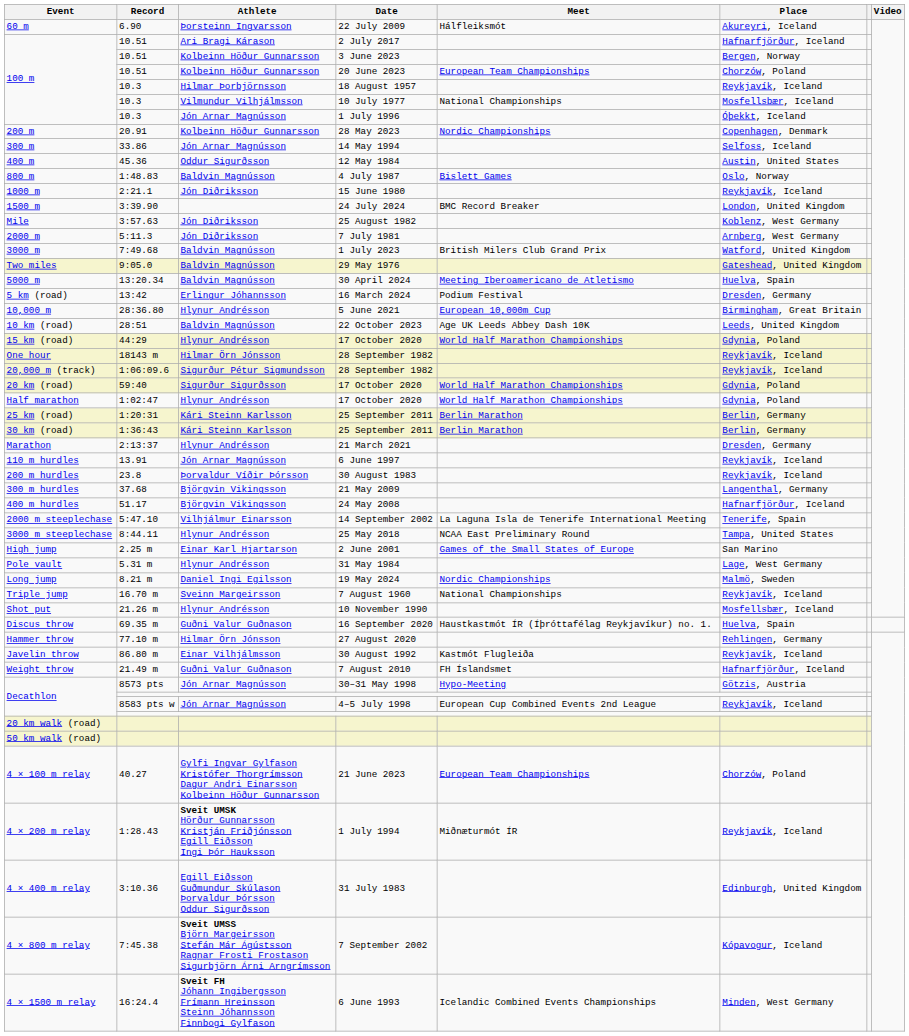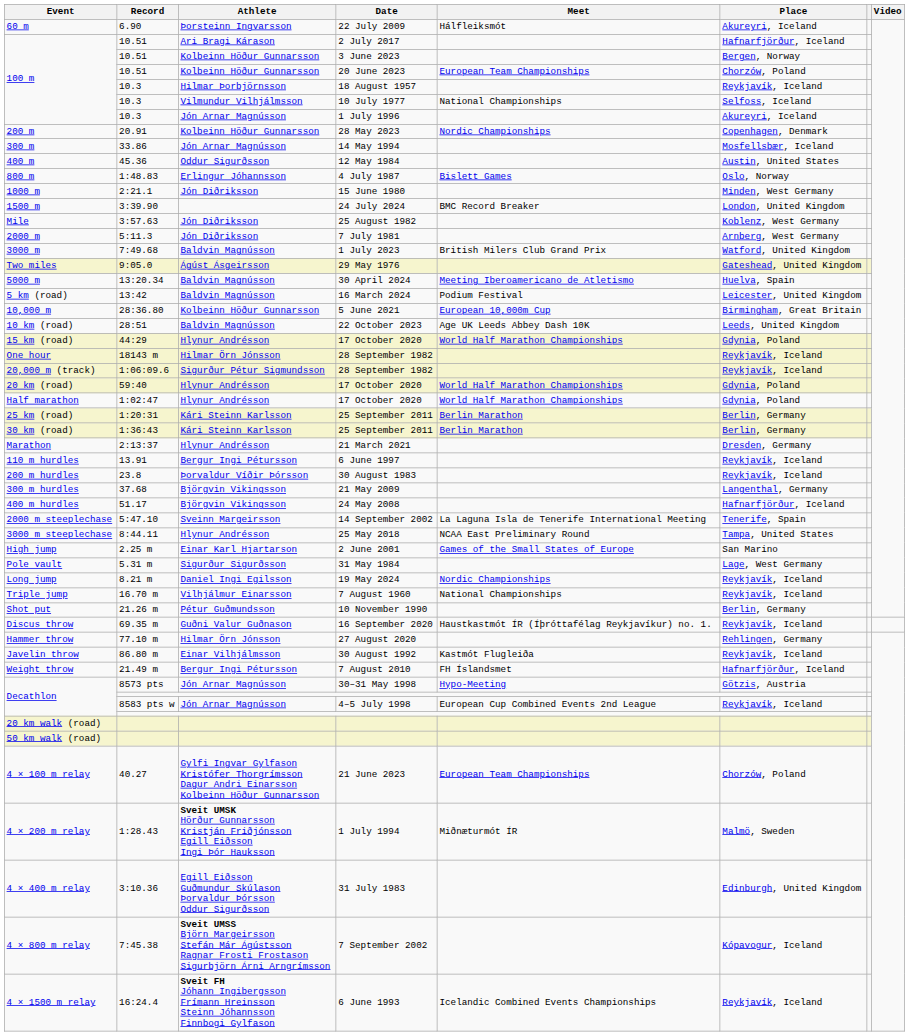 <table class="wikitable" style="font-size:95%; width: 95%;">
 <tr>
 <th>Event</th>
 <th>Record</th>
 <th>Athlete</th>
 <th>Date</th>
 <th>Meet</th>
 <th>Place</th>
 <th></th>
 <th>Video</th>
 </tr>
 <tr>
 <td><a href='#'>60 m</a></td>
 <td>6.90 </td>
 <td><a href='#'>Þorsteinn Ingvarsson</a></td>
 <td>22 July 2009</td>
 <td>Hálfleiksmót</td>
 <td><a href='#'>Akureyri</a>, Iceland</td>
 <td></td>
 </tr>
 <tr>
 <td rowspan=6><a href='#'>100 m</a></td>
 <td>10.51 </td>
 <td><a href='#'>Ari Bragi Kárason</a></td>
 <td>2 July 2017</td>
 <td></td>
 <td><a href='#'>Hafnarfjörður</a>, Iceland</td>
 <td></td>
 </tr>
 <tr>
 <td>10.51 </td>
 <td><a href='#'>Kolbeinn Höður Gunnarsson</a></td>
 <td>3 June 2023</td>
 <td></td>
 <td><a href='#'>Bergen</a>, Norway</td>
 <td></td>
 </tr>
 <tr>
 <td>10.51 </td>
 <td><a href='#'>Kolbeinn Höður Gunnarsson</a></td>
 <td>20 June 2023</td>
 <td><a href='#'>European Team Championships</a></td>
 <td><a href='#'>Chorzów</a>, Poland</td>
 <td></td>
 </tr>
 <tr>
 <td>10.3 </td>
 <td><a href='#'>Hilmar Þorbjörnsson</a></td>
 <td>18 August 1957</td>
 <td></td>
 <td><a href='#'>Reykjavík</a>, Iceland</td>
 <td></td>
 </tr>
 <tr>
 <td>10.3 </td>
 <td><a href='#'>Vilmundur Vilhjálmsson</a></td>
 <td>10 July 1977</td>
 <td>National Championships</td>
-<td><a href='#'>Mosfellsbær</a>, Iceland</td>
+<td><a href='#'>Selfoss</a>, Iceland</td>
 <td></td>
 </tr>
 <tr>
 <td>10.3 </td>
 <td><a href='#'>Jón Arnar Magnússon</a></td>
 <td>1 July 1996</td>
 <td></td>
-<td><a href='#'>Óþekkt</a>, Iceland</td>
+<td><a href='#'>Akureyri</a>, Iceland</td>
 <td></td>
 </tr>
 <tr>
 <td><a href='#'>200 m</a></td>
 <td>20.91 </td>
 <td><a href='#'>Kolbeinn Höður Gunnarsson</a></td>
 <td>28 May 2023</td>
 <td><a href='#'>Nordic Championships</a></td>
 <td><a href='#'>Copenhagen</a>, Denmark</td>
 <td></td>
 </tr>
 <tr>
 <td><a href='#'>300 m</a></td>
 <td>33.86</td>
 <td><a href='#'>Jón Arnar Magnússon</a></td>
 <td>14 May 1994</td>
 <td></td>
-<td><a href='#'>Selfoss</a>, Iceland</td>
+<td><a href='#'>Mosfellsbær</a>, Iceland</td>
 <td></td>
 </tr>
 <tr>
 <td><a href='#'>400 m</a></td>
 <td>45.36</td>
 <td><a href='#'>Oddur Sigurðsson</a></td>
 <td>12 May 1984</td>
 <td></td>
 <td><a href='#'>Austin</a>, United States</td>
 <td></td>
 </tr>
 <tr>
 <td><a href='#'>800 m</a></td>
 <td>1:48.83</td>
-<td><a href='#'>Baldvin Magnússon</a></td>
+<td><a href='#'>Erlingur Jóhannsson</a></td>
 <td>4 July 1987</td>
 <td><a href='#'>Bislett Games</a></td>
 <td><a href='#'>Oslo</a>, Norway</td>
 <td></td>
 </tr>
 <tr>
 <td><a href='#'>1000 m</a></td>
 <td>2:21.1 </td>
 <td><a href='#'>Jón Diðriksson</a></td>
 <td>15 June 1980</td>
 <td></td>
-<td><a href='#'>Reykjavík</a>, Iceland</td>
+<td><a href='#'>Minden</a>, West Germany</td>
 <td></td>
 </tr>
 <tr>
 <td><a href='#'>1500 m</a></td>
 <td>3:39.90</td>
 <td></td>
 <td>24 July 2024</td>
 <td>BMC Record Breaker</td>
 <td><a href='#'>London</a>, United Kingdom</td>
 <td></td>
 </tr>
 <tr>
 <td><a href='#'>Mile</a></td>
 <td>3:57.63</td>
 <td><a href='#'>Jón Diðriksson</a></td>
 <td>25 August 1982</td>
 <td></td>
 <td><a href='#'>Koblenz</a>, West Germany</td>
 <td></td>
 </tr>
 <tr>
 <td><a href='#'>2000 m</a></td>
 <td>5:11.3 </td>
 <td><a href='#'>Jón Diðriksson</a></td>
 <td>7 July 1981</td>
 <td></td>
 <td><a href='#'>Arnberg</a>, West Germany</td>
 <td></td>
 </tr>
 <tr>
 <td><a href='#'>3000 m</a></td>
 <td>7:49.68</td>
 <td><a href='#'>Baldvin Magnússon</a></td>
 <td>1 July 2023</td>
 <td>British Milers Club Grand Prix</td>
 <td><a href='#'>Watford</a>, United Kingdom</td>
 <td></td>
 </tr>
 <tr style="background:#f6F5CE;">
 <td><a href='#'>Two miles</a></td>
 <td>9:05.0 </td>
-<td><a href='#'>Baldvin Magnússon</a></td>
+<td><a href='#'>Ágúst Ásgeirsson</a></td>
 <td>29 May 1976</td>
 <td></td>
 <td><a href='#'>Gateshead</a>, United Kingdom</td>
 <td></td>
 </tr>
 <tr>
 <td><a href='#'>5000 m</a></td>
 <td>13:20.34</td>
 <td><a href='#'>Baldvin Magnússon</a></td>
 <td>30 April 2024</td>
 <td><a href='#'>Meeting Iberoamericano de Atletismo</a></td>
 <td><a href='#'>Huelva</a>, Spain</td>
 <td></td>
 </tr>
 <tr>
 <td><a href='#'>5 km</a> (road)</td>
 <td>13:42</td>
-<td><a href='#'>Erlingur Jóhannsson</a></td>
+<td><a href='#'>Baldvin Magnússon</a></td>
 <td>16 March 2024</td>
 <td>Podium Festival</td>
-<td><a href='#'>Dresden</a>, Germany</td>
+<td><a href='#'>Leicester</a>, United Kingdom</td>
 <td></td>
 </tr>
 <tr>
 <td><a href='#'>10,000 m</a></td>
 <td>28:36.80</td>
-<td><a href='#'>Hlynur Andrésson</a></td>
+<td><a href='#'>Kolbeinn Höður Gunnarsson</a></td>
 <td>5 June 2021</td>
 <td><a href='#'>European 10,000m Cup</a></td>
 <td><a href='#'>Birmingham</a>, Great Britain</td>
 <td></td>
 </tr>
 <tr>
 <td><a href='#'>10 km</a> (road)</td>
 <td>28:51</td>
 <td><a href='#'>Baldvin Magnússon</a></td>
 <td>22 October 2023</td>
 <td>Age UK Leeds Abbey Dash 10K</td>
 <td><a href='#'>Leeds</a>, United Kingdom</td>
 <td></td>
 </tr>
 <tr style="background:#f6F5CE;">
 <td><a href='#'>15 km</a> (road)</td>
 <td>44:29</td>
 <td><a href='#'>Hlynur Andrésson</a></td>
 <td>17 October 2020</td>
 <td><a href='#'>World Half Marathon Championships</a></td>
 <td><a href='#'>Gdynia</a>, Poland</td>
 <td></td>
 </tr>
 <tr style="background:#f6F5CE;">
 <td><a href='#'>One hour</a></td>
 <td>18143 m</td>
 <td><a href='#'>Hilmar Örn Jónsson</a></td>
 <td>28 September 1982</td>
 <td></td>
 <td><a href='#'>Reykjavík</a>, Iceland</td>
 <td></td>
 </tr>
 <tr style="background:#f6F5CE;">
 <td><a href='#'>20,000 m</a> (track)</td>
 <td>1:06:09.6</td>
 <td><a href='#'>Sigurður Pétur Sigmundsson</a></td>
 <td>28 September 1982</td>
 <td></td>
 <td><a href='#'>Reykjavík</a>, Iceland</td>
 <td></td>
 </tr>
 <tr style="background:#f6F5CE;">
 <td><a href='#'>20 km</a> (road)</td>
 <td>59:40</td>
-<td><a href='#'>Sigurður Sigurðsson</a></td>
+<td><a href='#'>Hlynur Andrésson</a></td>
 <td>17 October 2020</td>
 <td><a href='#'>World Half Marathon Championships</a></td>
 <td><a href='#'>Gdynia</a>, Poland</td>
 <td></td>
 </tr>
 <tr>
 <td><a href='#'>Half marathon</a></td>
 <td>1:02:47</td>
 <td><a href='#'>Hlynur Andrésson</a></td>
 <td>17 October 2020</td>
 <td><a href='#'>World Half Marathon Championships</a></td>
 <td><a href='#'>Gdynia</a>, Poland</td>
 <td></td>
 </tr>
 <tr style="background:#f6F5CE;">
 <td><a href='#'>25 km</a> (road)</td>
 <td>1:20:31</td>
 <td><a href='#'>Kári Steinn Karlsson</a></td>
 <td>25 September 2011</td>
 <td><a href='#'>Berlin Marathon</a></td>
 <td><a href='#'>Berlin</a>, Germany</td>
 <td></td>
 </tr>
 <tr style="background:#f6F5CE;">
 <td><a href='#'>30 km</a> (road)</td>
 <td>1:36:43</td>
 <td><a href='#'>Kári Steinn Karlsson</a></td>
 <td>25 September 2011</td>
 <td><a href='#'>Berlin Marathon</a></td>
 <td><a href='#'>Berlin</a>, Germany</td>
 <td></td>
 </tr>
 <tr>
 <td><a href='#'>Marathon</a></td>
 <td>2:13:37</td>
 <td><a href='#'>Hlynur Andrésson</a></td>
 <td>21 March 2021</td>
 <td></td>
 <td><a href='#'>Dresden</a>, Germany</td>
 <td></td>
 </tr>
 <tr>
 <td><a href='#'>110 m hurdles</a></td>
 <td>13.91 </td>
-<td><a href='#'>Jón Arnar Magnússon</a></td>
+<td><a href='#'>Bergur Ingi Pétursson</a></td>
 <td>6 June 1997</td>
 <td></td>
 <td><a href='#'>Reykjavík</a>, Iceland</td>
 <td></td>
 </tr>
 <tr>
 <td><a href='#'>200 m hurdles</a></td>
 <td>23.8 </td>
 <td><a href='#'>Þorvaldur Víðir Þórsson</a></td>
 <td>30 August 1983</td>
 <td></td>
 <td><a href='#'>Reykjavík</a>, Iceland</td>
 <td></td>
 </tr>
 <tr>
 <td><a href='#'>300 m hurdles</a></td>
 <td>37.68</td>
 <td><a href='#'>Björgvin Vikingsson</a></td>
 <td>21 May 2009</td>
 <td></td>
 <td><a href='#'>Langenthal</a>, Germany</td>
 <td></td>
 </tr>
 <tr>
 <td><a href='#'>400 m hurdles</a></td>
 <td>51.17</td>
 <td><a href='#'>Björgvin Vikingsson</a></td>
 <td>24 May 2008</td>
 <td></td>
 <td><a href='#'>Hafnarfjörður</a>, Iceland</td>
 <td></td>
 </tr>
 <tr>
 <td><a href='#'>2000 m steeplechase</a></td>
 <td>5:47.10</td>
-<td><a href='#'>Vilhjálmur Einarsson</a></td>
+<td><a href='#'>Sveinn Margeirsson</a></td>
 <td>14 September 2002</td>
 <td>La Laguna Isla de Tenerife International Meeting</td>
 <td><a href='#'>Tenerife</a>, Spain</td>
 <td></td>
 </tr>
 <tr>
 <td><a href='#'>3000 m steeplechase</a></td>
 <td>8:44.11</td>
 <td><a href='#'>Hlynur Andrésson</a></td>
 <td>25 May 2018</td>
 <td>NCAA East Preliminary Round</td>
 <td><a href='#'>Tampa</a>, United States</td>
 <td></td>
 </tr>
 <tr>
 <td><a href='#'>High jump</a></td>
 <td>2.25 m</td>
 <td><a href='#'>Einar Karl Hjartarson</a></td>
 <td>2 June 2001</td>
 <td><a href='#'>Games of the Small States of Europe</a></td>
 <td>San Marino</td>
 <td></td>
 </tr>
 <tr>
 <td><a href='#'>Pole vault</a></td>
 <td>5.31 m</td>
-<td><a href='#'>Hlynur Andrésson</a></td>
+<td><a href='#'>Sigurður Sigurðsson</a></td>
 <td>31 May 1984</td>
 <td></td>
 <td><a href='#'>Lage</a>, West Germany</td>
 <td></td>
 </tr>
 <tr>
 <td><a href='#'>Long jump</a></td>
 <td>8.21 m </td>
 <td><a href='#'>Daniel Ingi Egilsson</a></td>
 <td>19 May 2024</td>
 <td><a href='#'>Nordic Championships</a></td>
-<td><a href='#'>Malmö</a>, Sweden</td>
+<td><a href='#'>Reykjavík</a>, Iceland</td>
 <td></td>
 </tr>
 <tr>
 <td><a href='#'>Triple jump</a></td>
 <td>16.70 m</td>
-<td><a href='#'>Sveinn Margeirsson</a></td>
+<td><a href='#'>Vilhjálmur Einarsson</a></td>
 <td>7 August 1960</td>
 <td>National Championships</td>
 <td><a href='#'>Reykjavík</a>, Iceland</td>
 <td></td>
 </tr>
 <tr>
 <td><a href='#'>Shot put</a></td>
 <td>21.26 m</td>
-<td><a href='#'>Hlynur Andrésson</a></td>
+<td><a href='#'>Pétur Guðmundsson</a></td>
 <td>10 November 1990</td>
 <td></td>
-<td><a href='#'>Mosfellsbær</a>, Iceland</td>
+<td><a href='#'>Berlin</a>, Germany</td>
 <td></td>
 </tr>
 <tr>
 <td><a href='#'>Discus throw</a></td>
 <td>69.35 m</td>
 <td><a href='#'>Guðni Valur Guðnason</a></td>
 <td>16 September 2020</td>
 <td>Haustkastmót ÍR (Íþróttafélag Reykjavíkur) no. 1.</td>
-<td><a href='#'>Huelva</a>, Spain</td>
+<td><a href='#'>Reykjavík</a>, Iceland</td>
 <td></td>
 <td></td>
 </tr>
 <tr>
 <td><a href='#'>Hammer throw</a></td>
 <td>77.10 m</td>
 <td><a href='#'>Hilmar Örn Jónsson</a></td>
 <td>27 August 2020</td>
 <td></td>
 <td><a href='#'>Rehlingen</a>, Germany</td>
 <td></td>
 </tr>
 <tr>
 <td><a href='#'>Javelin throw</a></td>
 <td>86.80 m</td>
 <td><a href='#'>Einar Vilhjálmsson</a></td>
 <td>30 August 1992</td>
 <td>Kastmót Flugleiða</td>
 <td><a href='#'>Reykjavík</a>, Iceland</td>
 <td></td>
 </tr>
 <tr>
 <td><a href='#'>Weight throw</a></td>
 <td>21.49 m</td>
-<td><a href='#'>Guðni Valur Guðnason</a></td>
+<td><a href='#'>Bergur Ingi Pétursson</a></td>
 <td>7 August 2010</td>
 <td>FH Íslandsmet</td>
 <td><a href='#'>Hafnarfjörður</a>, Iceland</td>
 <td></td>
 </tr>
 <tr>
 <td rowspan=4><a href='#'>Decathlon</a></td>
 <td>8573 pts</td>
 <td><a href='#'>Jón Arnar Magnússon</a></td>
 <td>30–31 May 1998</td>
 <td><a href='#'>Hypo-Meeting</a></td>
 <td><a href='#'>Götzis</a>, Austria</td>
 <td></td>
 </tr>
 <tr>
 <td colspan=5></td>
 <td></td>
 </tr>
 <tr>
 <td>8583 pts w </td>
 <td><a href='#'>Jón Arnar Magnússon</a></td>
 <td>4–5 July 1998</td>
 <td>European Cup Combined Events 2nd League</td>
 <td><a href='#'>Reykjavík</a>, Iceland</td>
 <td></td>
 </tr>
 <tr>
 <td colspan=5></td>
 <td></td>
 </tr>
 <tr style="background:#f6F5CE;">
 <td><a href='#'>20 km walk</a> (road)</td>
 <td></td>
 <td></td>
 <td></td>
 <td></td>
 <td></td>
 <td></td>
 </tr>
 <tr style="background:#f6F5CE;">
 <td><a href='#'>50 km walk</a> (road)</td>
 <td></td>
 <td></td>
 <td></td>
 <td></td>
 <td></td>
 <td></td>
 </tr>
 <tr>
 <td><a href='#'>4 × 100 m relay</a></td>
 <td>40.27</td>
 <td><br><a href='#'>Gylfi Ingvar Gylfason</a><br><a href='#'>Kristófer Thorgrímsson</a><br><a href='#'>Dagur Andri Einarsson</a><br><a href='#'>Kolbeinn Höður Gunnarsson</a></td>
 <td>21 June 2023</td>
 <td><a href='#'>European Team Championships</a></td>
 <td><a href='#'>Chorzów</a>, Poland</td>
 <td></td>
 </tr>
 <tr>
 <td><a href='#'>4 × 200 m relay</a></td>
 <td>1:28.43</td>
 <td><strong>Sveit UMSK</strong><br><a href='#'>Hörður Gunnarsson</a><br><a href='#'>Kristján Friðjónsson</a><br><a href='#'>Egill Eiðsson</a><br><a href='#'>Ingi Þór Hauksson</a></td>
 <td>1 July 1994</td>
 <td>Miðnæturmót ÍR</td>
-<td><a href='#'>Reykjavík</a>, Iceland</td>
+<td><a href='#'>Malmö</a>, Sweden</td>
 <td></td>
 </tr>
 <tr>
 <td><a href='#'>4 × 400 m relay</a></td>
 <td>3:10.36</td>
 <td><br><a href='#'>Egill Eiðsson</a><br><a href='#'>Guðmundur Skúlason</a><br><a href='#'>Þorvaldur Þórsson</a><br><a href='#'>Oddur Sigurðsson</a></td>
 <td>31 July 1983</td>
 <td></td>
 <td><a href='#'>Edinburgh</a>, United Kingdom</td>
 <td></td>
 </tr>
 <tr>
 <td><a href='#'>4 × 800 m relay</a></td>
 <td>7:45.38</td>
 <td><strong>Sveit UMSS</strong><br><a href='#'>Björn Margeirsson</a><br><a href='#'>Stefán Már Ágústsson</a><br><a href='#'>Ragnar Frosti Frostason</a><br><a href='#'>Sigurbjörn Árni Arngrímsson</a></td>
 <td>7 September 2002</td>
 <td></td>
 <td><a href='#'>Kópavogur</a>, Iceland</td>
 <td></td>
 </tr>
 <tr>
 <td><a href='#'>4 × 1500 m relay</a></td>
 <td>16:24.4 </td>
 <td><strong>Sveit FH</strong><br><a href='#'>Jóhann Ingibergsson</a><br><a href='#'>Frímann Hreinsson</a><br><a href='#'>Steinn Jóhannsson</a><br><a href='#'>Finnbogi Gylfason</a></td>
 <td>6 June 1993</td>
 <td>Icelandic Combined Events Championships</td>
-<td><a href='#'>Minden</a>, West Germany</td>
+<td><a href='#'>Reykjavík</a>, Iceland</td>
 <td></td>
 </tr>
 </table>
